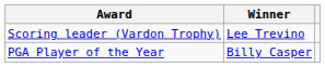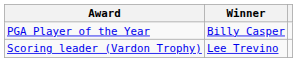 <table class="wikitable">
 <tr>
 <th>Award</th>
 <th>Winner</th>
 <th></th>
 </tr>
 <tr>
+<td><a href='#'>PGA Player of the Year</a></td>
+<td> <a href='#'>Billy Casper</a></td>
+<td></td>
+</tr>
+<tr>
 <td><a href='#'>Scoring leader (Vardon Trophy)</a></td>
 <td> <a href='#'>Lee Trevino</a></td>
 <td></td>
 </tr>
-<tr>
-<td><a href='#'>PGA Player of the Year</a></td>
-<td> <a href='#'>Billy Casper</a></td>
-<td></td>
-</tr>
 </table>
